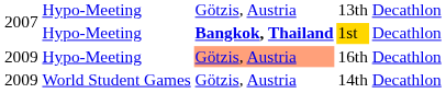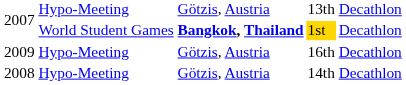 <table>
 <tr>
 <td rowspan=2>2007</td>
 <td><a href='#'>Hypo-Meeting</a></td>
 <td><a href='#'>Götzis</a>, <a href='#'>Austria</a></td>
 <td>13th</td>
 <td><a href='#'>Decathlon</a></td>
 </tr>
 <tr>
-<td><a href='#'>Hypo-Meeting</a></td>
+<td><a href='#'>World Student Games</a></td>
 <td><strong><a href='#'>Bangkok</a>, <a href='#'>Thailand</a></strong></td>
 <td bgcolor="gold">1st</td>
 <td><a href='#'>Decathlon</a></td>
 </tr>
 <tr>
 <td>2009</td>
 <td><a href='#'>Hypo-Meeting</a></td>
-<td style="background: lightsalmon;"><a href='#'>Götzis</a>, <a href='#'>Austria</a></td>
+<td><a href='#'>Götzis</a>, <a href='#'>Austria</a></td>
 <td>16th</td>
 <td><a href='#'>Decathlon</a></td>
 </tr>
 <tr>
-<td>2009</td>
-<td><a href='#'>World Student Games</a></td>
+<td>2008</td>
+<td><a href='#'>Hypo-Meeting</a></td>
 <td><a href='#'>Götzis</a>, <a href='#'>Austria</a></td>
 <td>14th</td>
 <td><a href='#'>Decathlon</a></td>
 </tr>
 </table>
